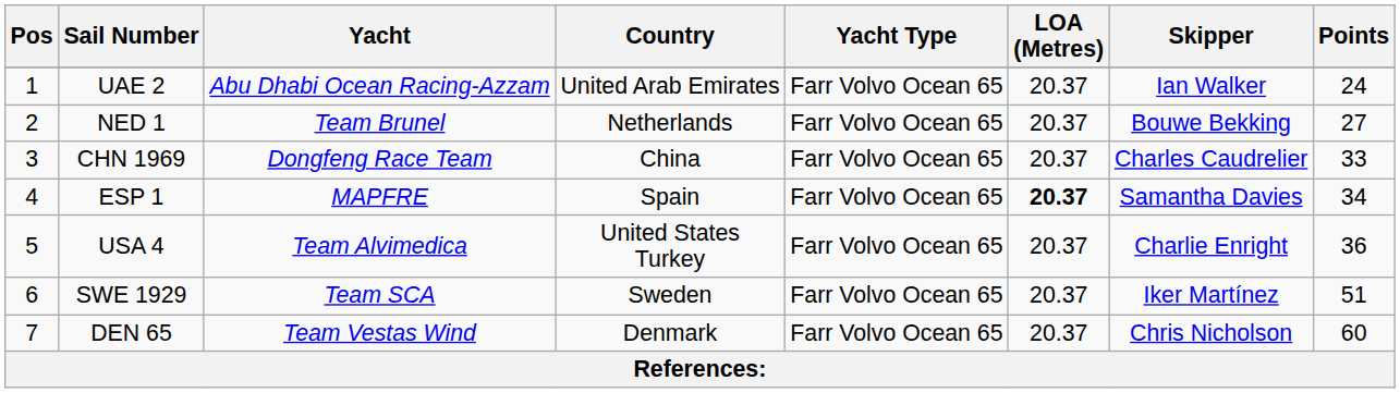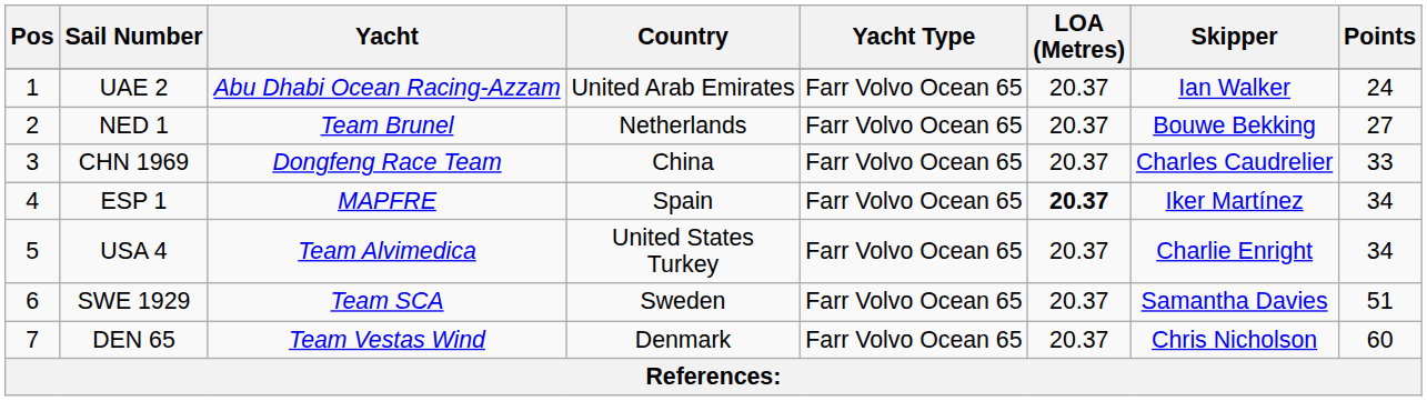 <table class="wikitable sortable" style="text-align: center;" "font-size: 100%;">
 <tr>
 <th>Pos</th>
 <th>Sail Number</th>
 <th>Yacht</th>
 <th>Country</th>
 <th>Yacht Type</th>
 <th>LOA<br>(Metres)</th>
 <th>Skipper</th>
 <th>Points</th>
 </tr>
 <tr style="font-weight:bold">
 </tr>
 <tr>
 <td>1</td>
 <td>UAE 2</td>
 <td><em><a href='#'>Abu Dhabi Ocean Racing-Azzam</a></em></td>
 <td> United Arab Emirates</td>
 <td>Farr Volvo Ocean 65</td>
 <td>20.37</td>
 <td><a href='#'>Ian Walker</a></td>
 <td>24</td>
 </tr>
 <tr>
 <td>2</td>
 <td>NED 1</td>
 <td><em><a href='#'>Team Brunel</a></em></td>
 <td> Netherlands</td>
 <td>Farr Volvo Ocean 65</td>
 <td>20.37</td>
 <td><a href='#'>Bouwe Bekking</a></td>
 <td>27</td>
 </tr>
 <tr>
 <td>3</td>
 <td>CHN 1969</td>
 <td><em><a href='#'>Dongfeng Race Team</a></em></td>
 <td> China</td>
 <td>Farr Volvo Ocean 65</td>
 <td>20.37</td>
 <td><a href='#'>Charles Caudrelier</a></td>
 <td>33</td>
 </tr>
 <tr>
 <td>4</td>
 <td>ESP 1</td>
 <td><em><a href='#'>MAPFRE</a></em></td>
 <td> Spain</td>
 <td>Farr Volvo Ocean 65</td>
 <td><strong>20.37</strong></td>
-<td><a href='#'>Samantha Davies</a></td>
+<td><a href='#'>Iker Martínez</a></td>
 <td>34</td>
 </tr>
 <tr>
 <td>5</td>
 <td>USA 4</td>
 <td><em><a href='#'>Team Alvimedica</a></em></td>
 <td> United States <br>  Turkey</td>
 <td>Farr Volvo Ocean 65</td>
 <td>20.37</td>
 <td><a href='#'>Charlie Enright</a></td>
-<td>36</td>
+<td>34</td>
 </tr>
 <tr>
 <td>6</td>
 <td>SWE 1929</td>
 <td><em><a href='#'>Team SCA</a></em></td>
 <td> Sweden</td>
 <td>Farr Volvo Ocean 65</td>
 <td>20.37</td>
-<td><a href='#'>Iker Martínez</a></td>
+<td><a href='#'>Samantha Davies</a></td>
 <td>51</td>
 </tr>
 <tr>
 <td>7</td>
 <td>DEN 65</td>
 <td><em><a href='#'>Team Vestas Wind</a></em></td>
 <td> Denmark</td>
 <td>Farr Volvo Ocean 65</td>
 <td>20.37</td>
 <td><a href='#'>Chris Nicholson</a></td>
 <td>60</td>
 </tr>
 <tr>
 <th colspan=8>References:</th>
 </tr>
 </table>
